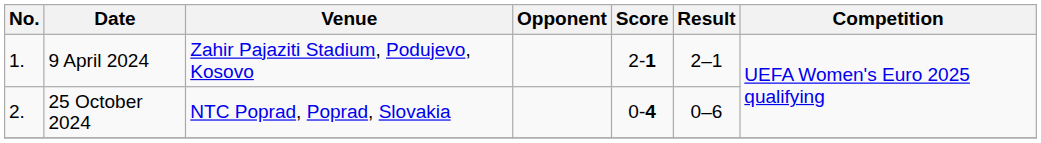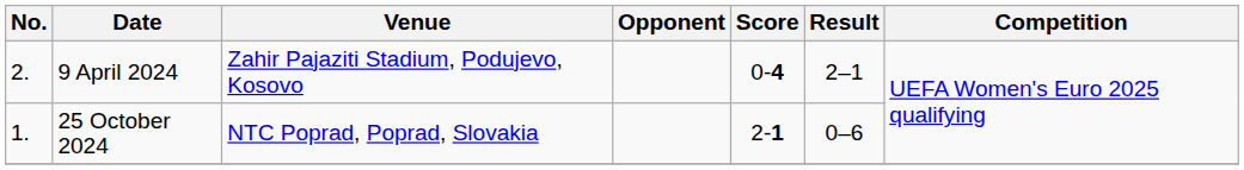 <table class="wikitable">
 <tr>
 <th>No.</th>
 <th>Date</th>
 <th>Venue</th>
 <th>Opponent</th>
 <th>Score</th>
 <th>Result</th>
 <th>Competition</th>
 </tr>
 <tr>
-<td>1.</td>
+<td>2.</td>
 <td>9 April 2024</td>
 <td><a href='#'>Zahir Pajaziti Stadium</a>, <a href='#'>Podujevo</a>, <a href='#'>Kosovo</a></td>
 <td></td>
-<td align=center>2-<strong>1</strong></td>
+<td align=center>0-<strong>4</strong></td>
 <td align=center>2–1</td>
 <td rowspan=2><a href='#'>UEFA Women's Euro 2025 qualifying</a></td>
 </tr>
 <tr>
-<td>2.</td>
+<td>1.</td>
 <td>25 October 2024</td>
 <td><a href='#'>NTC Poprad</a>, <a href='#'>Poprad</a>, <a href='#'>Slovakia</a></td>
 <td></td>
-<td align=center>0-<strong>4</strong></td>
+<td align=center>2-<strong>1</strong></td>
 <td align=center>0–6</td>
 </tr>
 <tr>
 </tr>
 </table>
